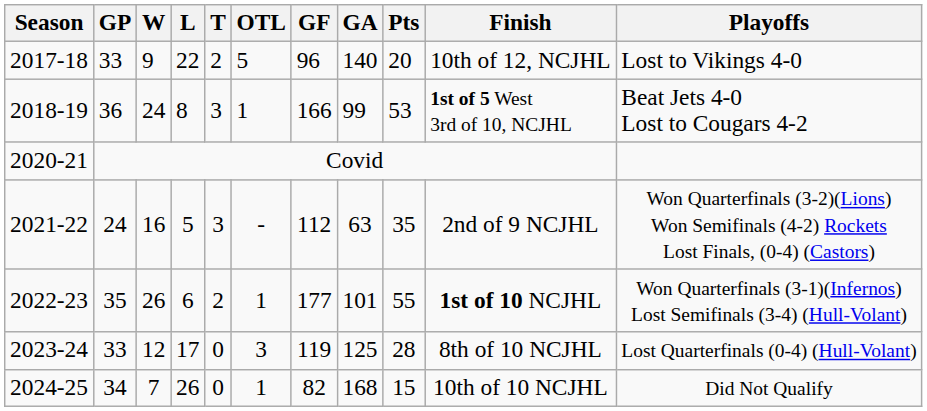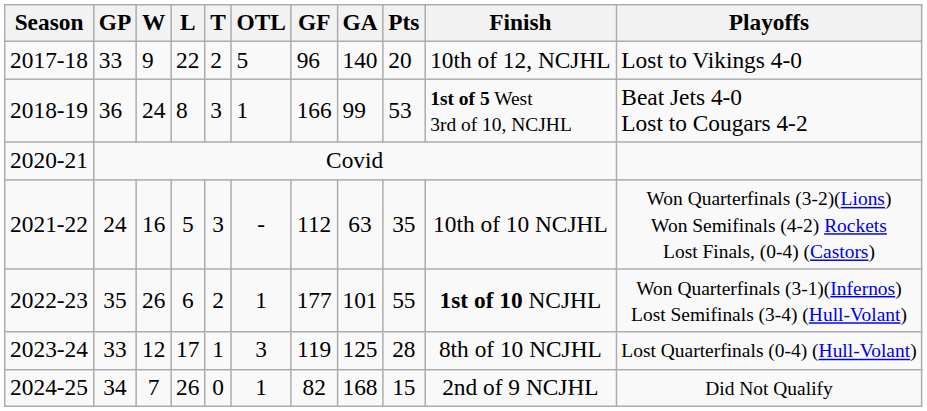 <table class="wikitable">
 <tr>
 <th>Season</th>
 <th>GP</th>
 <th>W</th>
 <th>L</th>
 <th>T</th>
 <th>OTL</th>
 <th>GF</th>
 <th>GA</th>
 <th>Pts</th>
 <th>Finish</th>
 <th>Playoffs</th>
 </tr>
 <tr>
 <td>2017-18</td>
 <td>33</td>
 <td>9</td>
 <td>22</td>
 <td>2</td>
 <td>5</td>
 <td>96</td>
 <td>140</td>
 <td>20</td>
 <td>10th of 12, NCJHL</td>
 <td>Lost to Vikings 4-0</td>
 </tr>
 <tr>
 <td>2018-19</td>
 <td>36</td>
 <td>24</td>
 <td>8</td>
 <td>3</td>
 <td>1</td>
 <td>166</td>
 <td>99</td>
 <td>53</td>
 <td><small><strong>1st of 5</strong> West</small><br><small>3rd of 10, NCJHL</small></td>
 <td>Beat Jets 4-0<br>Lost to Cougars 4-2</td>
 </tr>
 <tr align="center">
 <td>2020-21</td>
 <td colspan=9>Covid</td>
 </tr>
 <tr align="center">
 <td>2021-22</td>
 <td>24</td>
 <td>16</td>
 <td>5</td>
 <td>3</td>
 <td>-</td>
 <td>112</td>
 <td>63</td>
 <td>35</td>
-<td>2nd of 9   NCJHL</td>
+<td>10th of 10   NCJHL</td>
 <td><small>Won Quarterfinals (3-2)(<a href='#'>Lions</a>)<br>Won Semifinals (4-2) <a href='#'>Rockets</a><br>Lost Finals, (0-4) (<a href='#'>Castors</a>)</small></td>
 </tr>
 <tr align="center">
 <td>2022-23</td>
 <td>35</td>
 <td>26</td>
 <td>6</td>
 <td>2</td>
 <td>1</td>
 <td>177</td>
 <td>101</td>
 <td>55</td>
 <td><strong>1st of 10</strong>   NCJHL</td>
 <td><small>Won Quarterfinals (3-1)(<a href='#'>Infernos</a>)<br>Lost Semifinals (3-4) (<a href='#'>Hull-Volant</a>)</small></td>
 </tr>
 <tr align="center">
 <td>2023-24</td>
 <td>33</td>
 <td>12</td>
 <td>17</td>
-<td>0</td>
+<td>1</td>
 <td>3</td>
 <td>119</td>
 <td>125</td>
 <td>28</td>
 <td>8th of 10   NCJHL</td>
 <td><small>Lost Quarterfinals (0-4) (<a href='#'>Hull-Volant</a>)</small></td>
 </tr>
 <tr align="center">
 <td>2024-25</td>
 <td>34</td>
 <td>7</td>
 <td>26</td>
 <td>0</td>
 <td>1</td>
 <td>82</td>
 <td>168</td>
 <td>15</td>
-<td>10th of 10   NCJHL</td>
+<td>2nd of 9   NCJHL</td>
 <td><small>Did Not Qualify</small></td>
 </tr>
 </table>
